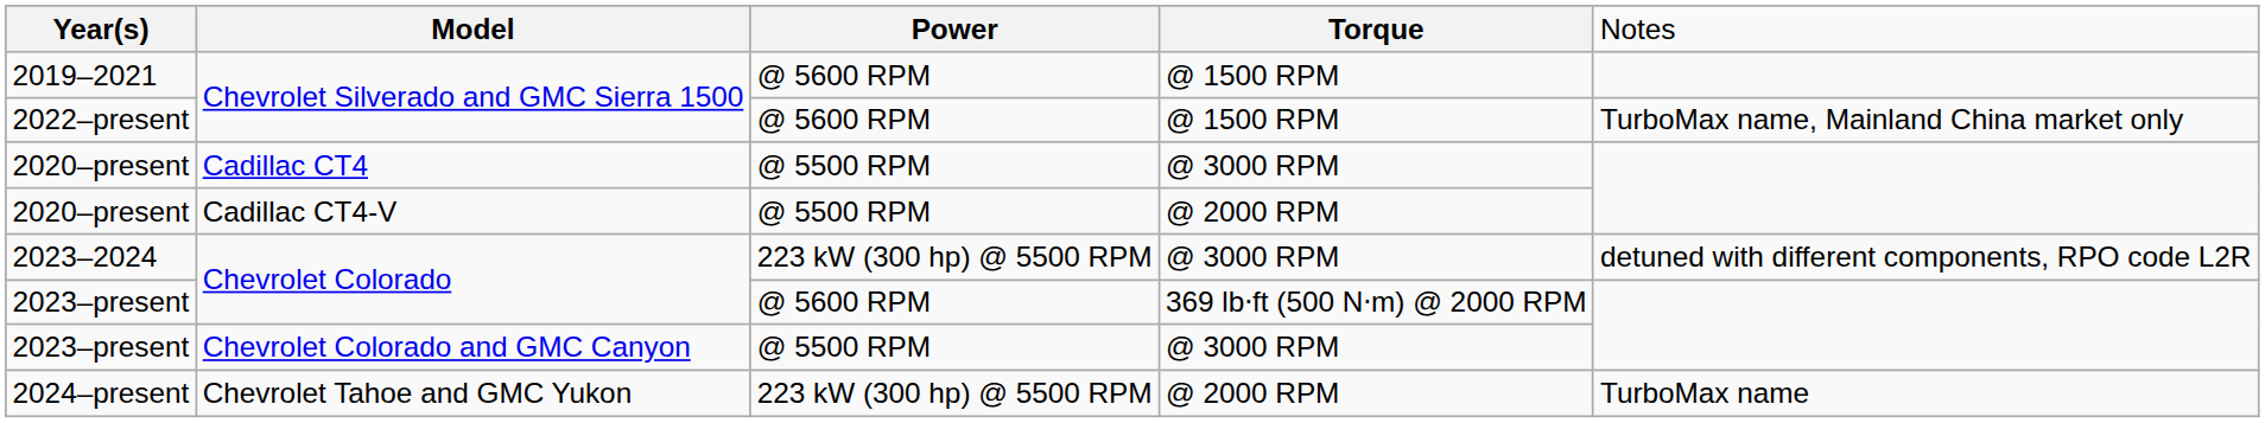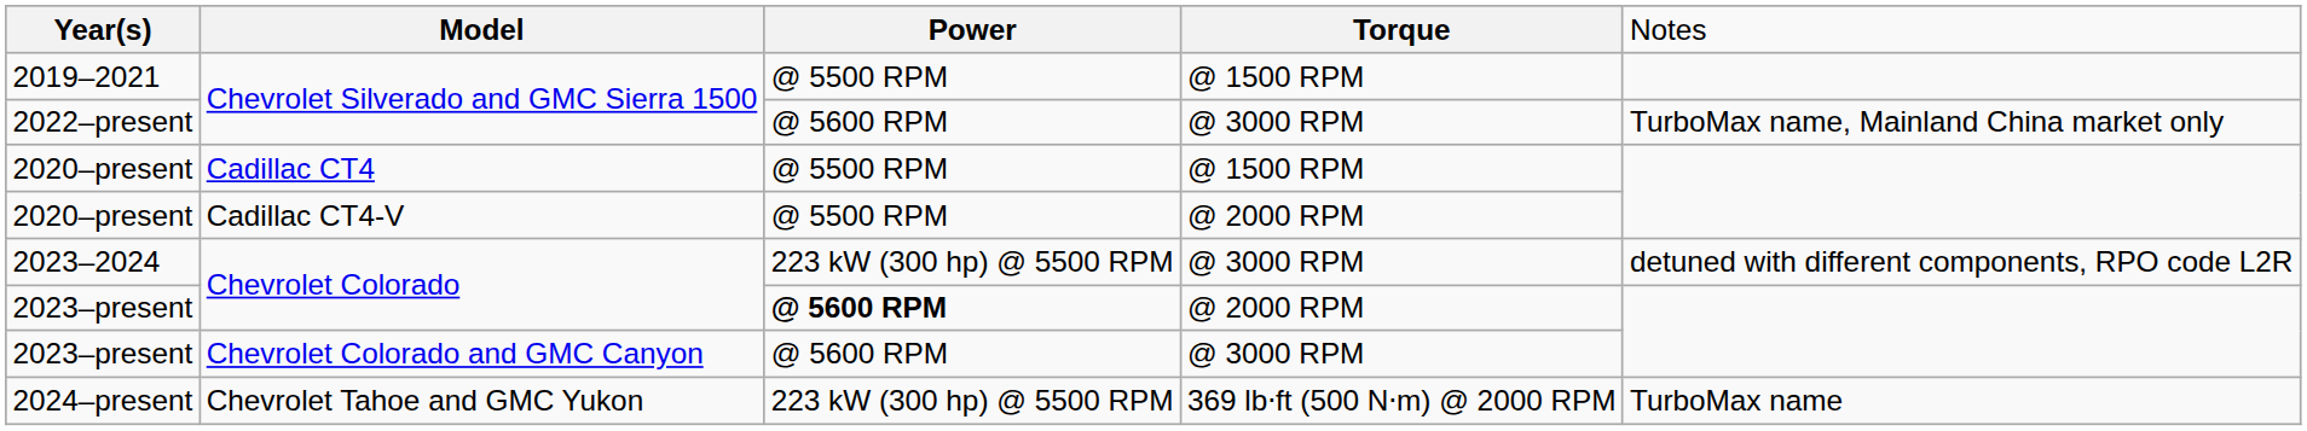 <table class="wikitable" style="font-size: 90%">
 <tr>
 <th>Year(s)</th>
 <th>Model</th>
 <th>Power</th>
 <th>Torque</th>
 <td>Notes</td>
 </tr>
 <tr>
 <td>2019–2021</td>
 <td rowspan="2"><a href='#'>Chevrolet Silverado and GMC Sierra 1500</a></td>
-<td> @ 5600 RPM</td>
+<td> @ 5500 RPM</td>
 <td> @ 1500 RPM</td>
 </tr>
 <tr>
 <td>2022–present</td>
 <td> @ 5600 RPM</td>
-<td> @ 1500 RPM</td>
+<td> @ 3000 RPM</td>
 <td>TurboMax name, Mainland China market only</td>
 </tr>
 <tr>
 <td>2020–present</td>
 <td><a href='#'>Cadillac CT4</a></td>
 <td> @ 5500 RPM</td>
-<td> @ 3000 RPM</td>
+<td> @ 1500 RPM</td>
 </tr>
 <tr>
 <td>2020–present</td>
 <td>Cadillac CT4-V</td>
 <td> @ 5500 RPM</td>
 <td> @ 2000 RPM</td>
 </tr>
 <tr>
 <td>2023–2024</td>
 <td rowspan="2"><a href='#'>Chevrolet Colorado</a></td>
 <td>223 kW (300 hp) @ 5500 RPM</td>
 <td> @ 3000 RPM</td>
 <td>detuned with different components, RPO code L2R</td>
 </tr>
 <tr>
 <td>2023–present</td>
-<td> @ 5600 RPM</td>
-<td>369 lb⋅ft (500 N⋅m) @ 2000 RPM</td>
+<td><strong> @ 5600 RPM</strong></td>
+<td> @ 2000 RPM</td>
 </tr>
 <tr>
 <td>2023–present</td>
 <td><a href='#'>Chevrolet Colorado and GMC Canyon</a></td>
-<td> @ 5500 RPM</td>
+<td> @ 5600 RPM</td>
 <td> @ 3000 RPM</td>
 </tr>
 <tr>
 <td>2024–present</td>
 <td>Chevrolet Tahoe and GMC Yukon</td>
 <td>223 kW (300 hp) @ 5500 RPM</td>
-<td> @ 2000 RPM</td>
+<td>369 lb⋅ft (500 N⋅m) @ 2000 RPM</td>
 <td>TurboMax name</td>
 </tr>
 </table>
